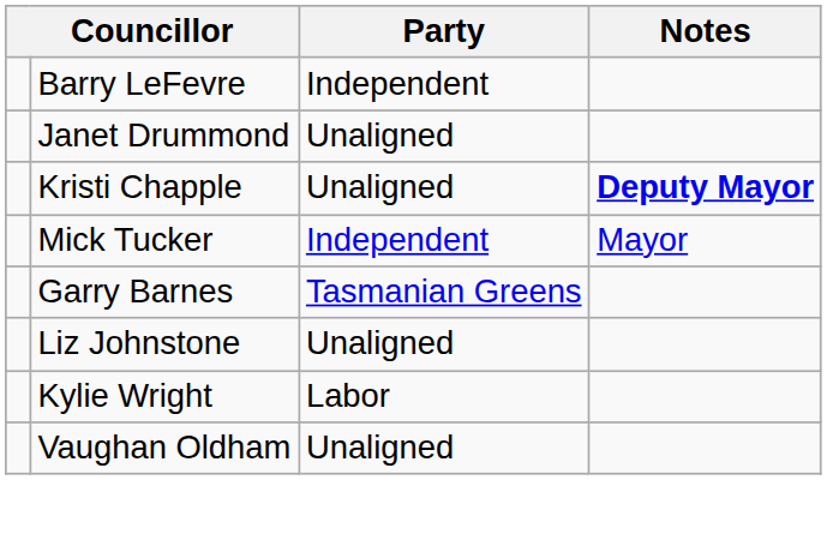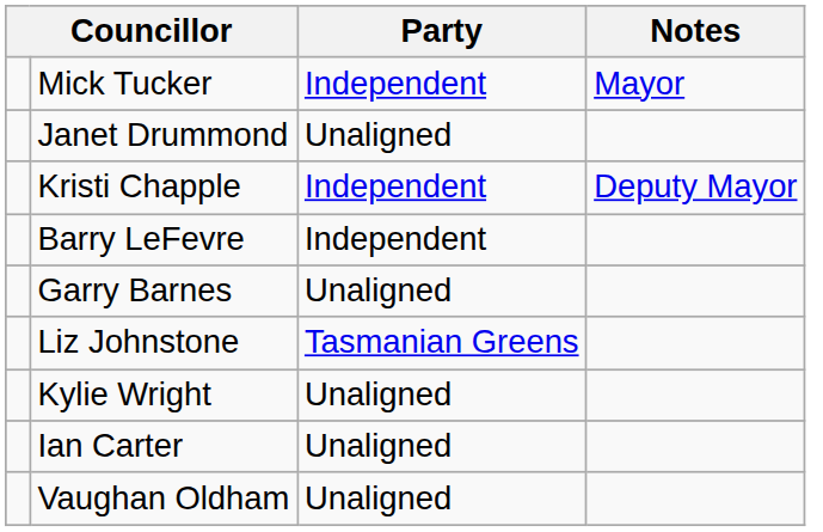 <table class="wikitable">
 <tr>
 <th colspan="2">Councillor</th>
 <th>Party</th>
 <th>Notes</th>
 </tr>
 <tr>
 <td> </td>
-<td>Barry LeFevre</td>
-<td>Independent</td>
-<td></td>
+<td>Mick Tucker</td>
+<td><a href='#'>Independent</a></td>
+<td><a href='#'>Mayor</a></td>
 </tr>
 <tr>
 <td> </td>
 <td>Janet Drummond</td>
 <td>Unaligned</td>
 <td></td>
 </tr>
 <tr>
 <td> </td>
 <td>Kristi Chapple</td>
-<td>Unaligned</td>
-<td><strong><a href='#'>Deputy Mayor</a></strong></td>
+<td><a href='#'>Independent</a></td>
+<td><a href='#'>Deputy Mayor</a></td>
 </tr>
 <tr>
 <td> </td>
-<td>Mick Tucker</td>
-<td><a href='#'>Independent</a></td>
-<td><a href='#'>Mayor</a></td>
+<td>Barry LeFevre</td>
+<td>Independent</td>
+<td></td>
 </tr>
 <tr>
 <td> </td>
 <td>Garry Barnes</td>
+<td>Unaligned</td>
+<td></td>
+</tr>
+<tr>
+<td> </td>
+<td>Liz Johnstone</td>
 <td><a href='#'>Tasmanian Greens</a></td>
 <td></td>
 </tr>
 <tr>
 <td> </td>
-<td>Liz Johnstone</td>
+<td>Kylie Wright</td>
 <td>Unaligned</td>
 <td></td>
 </tr>
 <tr>
 <td> </td>
-<td>Kylie Wright</td>
-<td>Labor</td>
+<td>Ian Carter</td>
+<td>Unaligned</td>
 <td></td>
 </tr>
 <tr>
 <td> </td>
 <td>Vaughan Oldham</td>
 <td>Unaligned</td>
 <td></td>
 </tr>
 </table>
